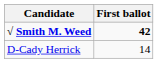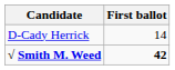 <table class=wikitable>
 <tr bgcolor=lightgrey>
 <th>Candidate</th>
 <th>First ballot</th>
 </tr>
 <tr>
+<td><a href='#'>D-Cady Herrick</a></td>
+<td align="right">14</td>
+</tr>
+<tr>
 <td><strong>√ <a href='#'>Smith M. Weed</a></strong></td>
 <td align="right"><strong>42</strong></td>
 </tr>
-<tr>
-<td><a href='#'>D-Cady Herrick</a></td>
-<td align="right">14</td>
-</tr>
 </table>
